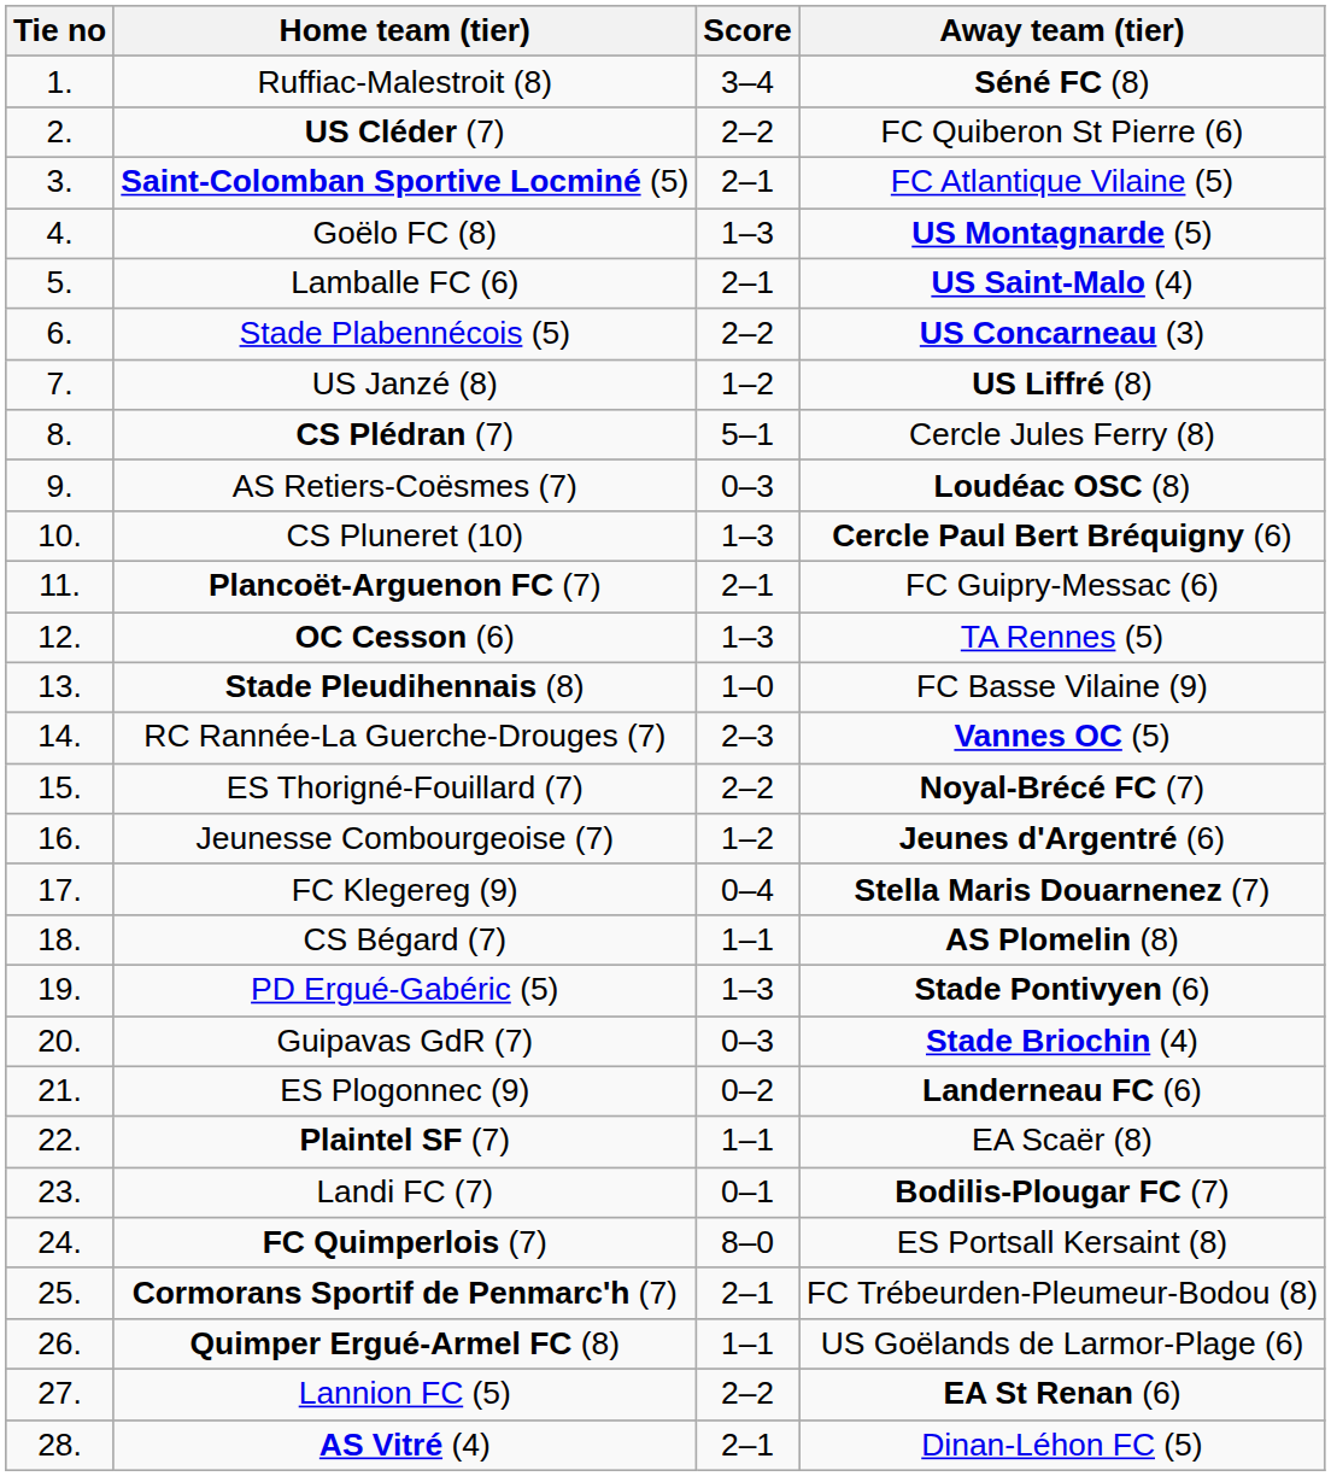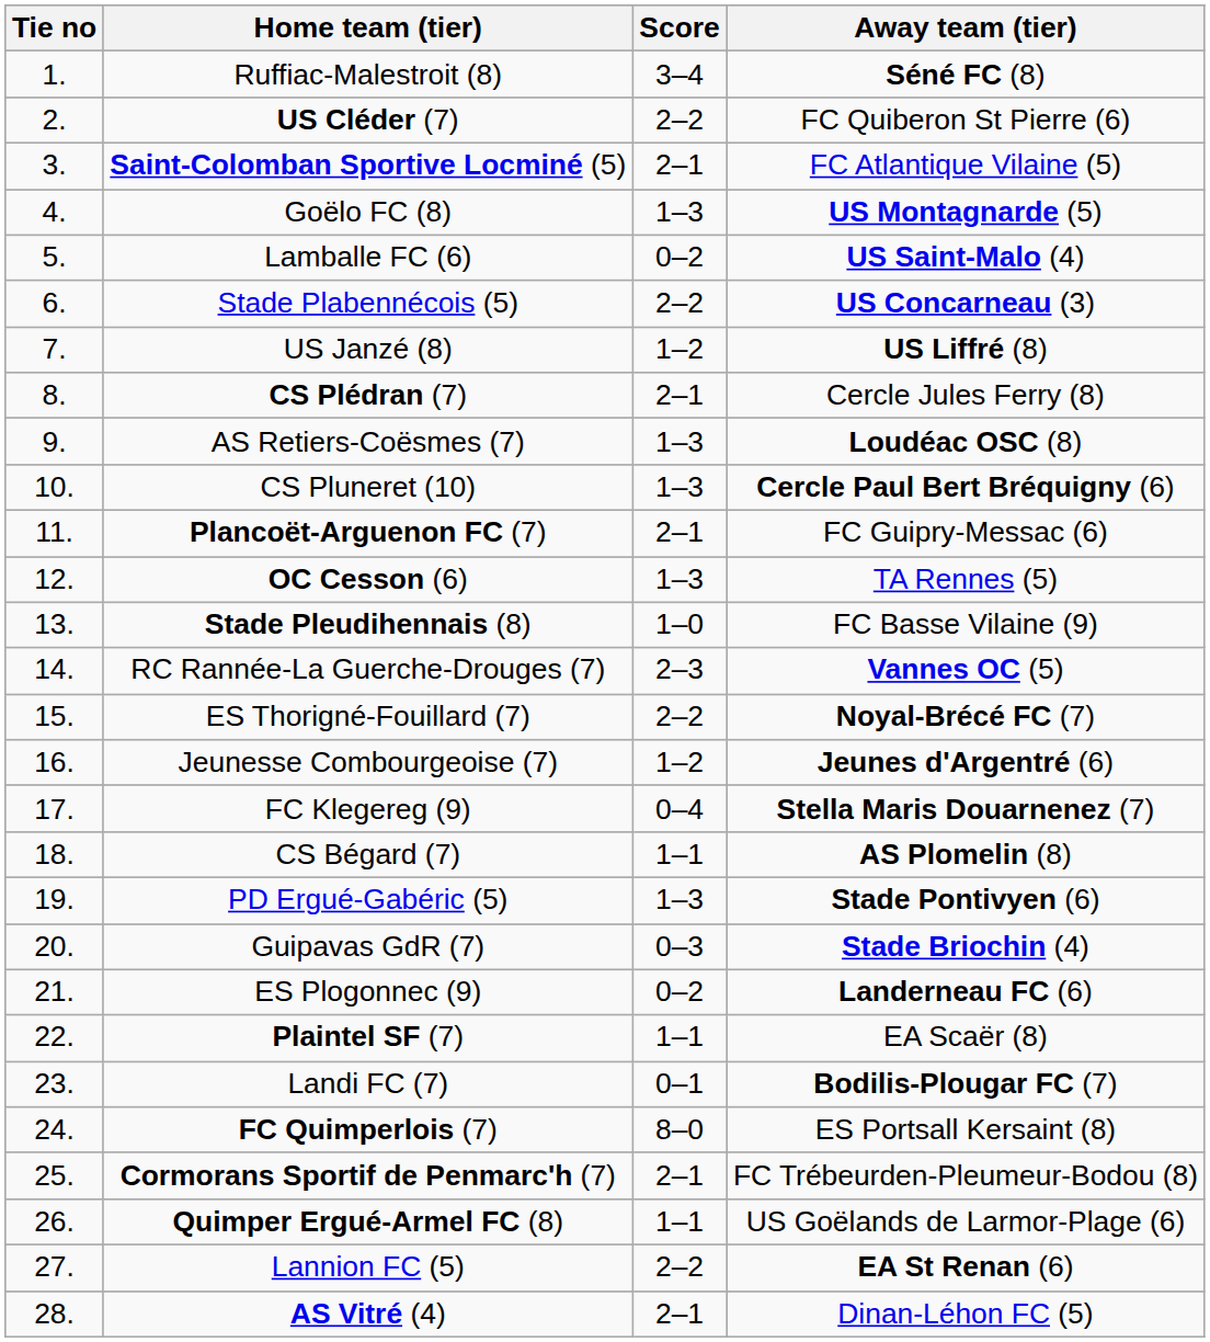 <table class="wikitable" style="text-align: center">
 <tr>
 <th>Tie no</th>
 <th>Home team (tier)</th>
 <th>Score</th>
 <th>Away team (tier)</th>
 </tr>
 <tr>
 <td>1.</td>
 <td>Ruffiac-Malestroit (8)</td>
 <td>3–4 </td>
 <td><strong>Séné FC</strong> (8)</td>
 </tr>
 <tr>
 <td>2.</td>
 <td><strong>US Cléder</strong> (7)</td>
 <td>2–2 </td>
 <td>FC Quiberon St Pierre (6)</td>
 </tr>
 <tr>
 <td>3.</td>
 <td><strong><a href='#'>Saint-Colomban Sportive Locminé</a></strong> (5)</td>
 <td>2–1</td>
 <td><a href='#'>FC Atlantique Vilaine</a> (5)</td>
 </tr>
 <tr>
 <td>4.</td>
 <td>Goëlo FC (8)</td>
 <td>1–3</td>
 <td><strong><a href='#'>US Montagnarde</a></strong> (5)</td>
 </tr>
 <tr>
 <td>5.</td>
 <td>Lamballe FC (6)</td>
-<td>2–1</td>
+<td>0–2</td>
 <td><strong><a href='#'>US Saint-Malo</a></strong> (4)</td>
 </tr>
 <tr>
 <td>6.</td>
 <td><a href='#'>Stade Plabennécois</a> (5)</td>
 <td>2–2 </td>
 <td><strong><a href='#'>US Concarneau</a></strong> (3)</td>
 </tr>
 <tr>
 <td>7.</td>
 <td>US Janzé (8)</td>
 <td>1–2</td>
 <td><strong>US Liffré</strong> (8)</td>
 </tr>
 <tr>
 <td>8.</td>
 <td><strong>CS Plédran</strong> (7)</td>
-<td>5–1</td>
+<td>2–1 </td>
 <td>Cercle Jules Ferry (8)</td>
 </tr>
 <tr>
 <td>9.</td>
 <td>AS Retiers-Coësmes (7)</td>
-<td>0–3</td>
+<td>1–3</td>
 <td><strong>Loudéac OSC</strong> (8)</td>
 </tr>
 <tr>
 <td>10.</td>
 <td>CS Pluneret (10)</td>
 <td>1–3</td>
 <td><strong>Cercle Paul Bert Bréquigny</strong> (6)</td>
 </tr>
 <tr>
 <td>11.</td>
 <td><strong>Plancoët-Arguenon FC</strong> (7)</td>
 <td>2–1</td>
 <td>FC Guipry-Messac (6)</td>
 </tr>
 <tr>
 <td>12.</td>
 <td><strong>OC Cesson</strong> (6)</td>
 <td>1–3</td>
 <td><a href='#'>TA Rennes</a> (5)</td>
 </tr>
 <tr>
 <td>13.</td>
 <td><strong>Stade Pleudihennais</strong> (8)</td>
 <td>1–0</td>
 <td>FC Basse Vilaine (9)</td>
 </tr>
 <tr>
 <td>14.</td>
 <td>RC Rannée-La Guerche-Drouges (7)</td>
 <td>2–3</td>
 <td><strong><a href='#'>Vannes OC</a></strong> (5)</td>
 </tr>
 <tr>
 <td>15.</td>
 <td>ES Thorigné-Fouillard (7)</td>
 <td>2–2 </td>
 <td><strong>Noyal-Brécé FC</strong> (7)</td>
 </tr>
 <tr>
 <td>16.</td>
 <td>Jeunesse Combourgeoise (7)</td>
 <td>1–2</td>
 <td><strong>Jeunes d'Argentré</strong> (6)</td>
 </tr>
 <tr>
 <td>17.</td>
 <td>FC Klegereg (9)</td>
 <td>0–4</td>
 <td><strong>Stella Maris Douarnenez</strong> (7)</td>
 </tr>
 <tr>
 <td>18.</td>
 <td>CS Bégard (7)</td>
 <td>1–1 </td>
 <td><strong>AS Plomelin</strong> (8)</td>
 </tr>
 <tr>
 <td>19.</td>
 <td><a href='#'>PD Ergué-Gabéric</a> (5)</td>
 <td>1–3 </td>
 <td><strong>Stade Pontivyen</strong> (6)</td>
 </tr>
 <tr>
 <td>20.</td>
 <td>Guipavas GdR (7)</td>
 <td>0–3</td>
 <td><strong><a href='#'>Stade Briochin</a></strong> (4)</td>
 </tr>
 <tr>
 <td>21.</td>
 <td>ES Plogonnec (9)</td>
 <td>0–2</td>
 <td><strong>Landerneau FC</strong> (6)</td>
 </tr>
 <tr>
 <td>22.</td>
 <td><strong>Plaintel SF</strong> (7)</td>
 <td>1–1 </td>
 <td>EA Scaër (8)</td>
 </tr>
 <tr>
 <td>23.</td>
 <td>Landi FC (7)</td>
 <td>0–1</td>
 <td><strong>Bodilis-Plougar FC</strong> (7)</td>
 </tr>
 <tr>
 <td>24.</td>
 <td><strong>FC Quimperlois</strong> (7)</td>
 <td>8–0</td>
 <td>ES Portsall Kersaint (8)</td>
 </tr>
 <tr>
 <td>25.</td>
 <td><strong>Cormorans Sportif de Penmarc'h</strong> (7)</td>
 <td>2–1</td>
 <td>FC Trébeurden-Pleumeur-Bodou (8)</td>
 </tr>
 <tr>
 <td>26.</td>
 <td><strong>Quimper Ergué-Armel FC</strong> (8)</td>
 <td>1–1 </td>
 <td>US Goëlands de Larmor-Plage (6)</td>
 </tr>
 <tr>
 <td>27.</td>
 <td><a href='#'>Lannion FC</a> (5)</td>
 <td>2–2 </td>
 <td><strong>EA St Renan</strong> (6)</td>
 </tr>
 <tr>
 <td>28.</td>
 <td><strong><a href='#'>AS Vitré</a></strong> (4)</td>
 <td>2–1 </td>
 <td><a href='#'>Dinan-Léhon FC</a> (5)</td>
 </tr>
 </table>
